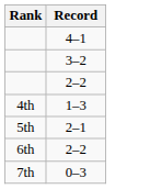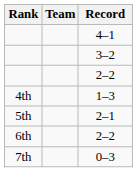 <table class="wikitable" style="text-align: center;">
 <tr>
 <th width=40>Rank</th>
+<th width=fit>Team</th>
 <th width=60>Record</th>
 </tr>
 <tr>
 <td></td>
+<td align=left></td>
 <td>4–1</td>
 </tr>
 <tr>
 <td></td>
+<td align=left></td>
 <td>3–2</td>
 </tr>
 <tr>
 <td></td>
+<td align=left></td>
 <td>2–2</td>
 </tr>
 <tr align=center>
 <td>4th</td>
+<td align=left></td>
 <td>1–3</td>
 </tr>
 <tr align=center>
 <td>5th</td>
+<td align=left></td>
 <td>2–1</td>
 </tr>
 <tr align=center>
 <td>6th</td>
+<td align=left></td>
 <td>2–2</td>
 </tr>
 <tr align=center>
 <td>7th</td>
+<td align=left></td>
 <td>0–3</td>
 </tr>
 </table>
